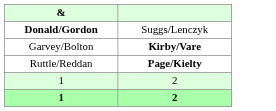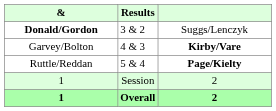 <table border="1" cellpadding="3" style="border-collapse: collapse; text-align:center;">
 <tr style="background:#ddffdd;">
 <th width=160> & </th>
+<th>Results</th>
 <th width=160></th>
 </tr>
 <tr>
 <td><strong>Donald/Gordon</strong></td>
+<td align=left> 3 & 2</td>
 <td>Suggs/Lenczyk</td>
 </tr>
 <tr>
 <td>Garvey/Bolton</td>
+<td align=left> 4 & 3</td>
 <td><strong>Kirby/Vare</strong></td>
 </tr>
 <tr>
 <td>Ruttle/Reddan</td>
+<td align=left> 5 & 4</td>
 <td><strong>Page/Kielty</strong></td>
 </tr>
 <tr style="background:#ddffdd;">
 <td>1</td>
+<td>Session</td>
 <td>2</td>
 </tr>
 <tr style="background:#aaffaa;">
 <th>1</th>
+<th>Overall</th>
 <th>2</th>
 </tr>
 </table>
